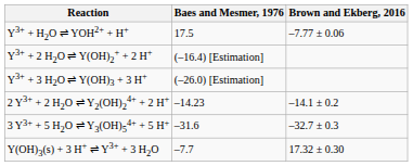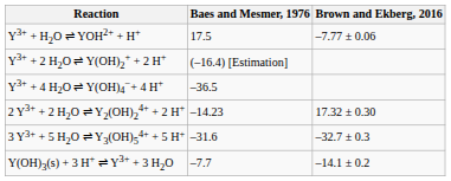 <table class="wikitable">
 <tr>
 <th>Reaction</th>
 <th>Baes and Mesmer, 1976</th>
 <th>Brown and Ekberg, 2016</th>
 </tr>
 <tr>
 <td>Y<sup>3+</sup> + H<sub>2</sub>O ⇌ YOH<sup>2+</sup> + H<sup>+</sup></td>
 <td>17.5</td>
 <td>–7.77 ± 0.06</td>
 </tr>
 <tr>
 <td>Y<sup>3+</sup> + 2 H<sub>2</sub>O ⇌ Y(OH)<sub>2</sub><sup>+</sup> + 2 H<sup>+</sup></td>
 <td>(–16.4) [Estimation]</td>
 <td></td>
 </tr>
 <tr>
-<td>Y<sup>3+</sup> + 3 H<sub>2</sub>O ⇌ Y(OH)<sub>3</sub> + 3 H<sup>+</sup></td>
-<td>(–26.0) [Estimation]</td>
+<td>Y<sup>3+</sup> + 4 H<sub>2</sub>O ⇌ Y(OH)<sub>4</sub><sup>−</sup>+ 4 H<sup>+</sup></td>
+<td>–36.5</td>
 <td></td>
 </tr>
 <tr>
 <td>2 Y<sup>3+</sup> + 2 H<sub>2</sub>O ⇌ Y<sub>2</sub>(OH)<sub>2</sub><sup>4+</sup> + 2 H<sup>+</sup></td>
 <td>–14.23</td>
-<td>–14.1 ± 0.2</td>
+<td>17.32 ± 0.30</td>
 </tr>
 <tr>
 <td>3 Y<sup>3+</sup> + 5 H<sub>2</sub>O ⇌ Y<sub>3</sub>(OH)<sub>5</sub><sup>4+</sup> + 5 H<sup>+</sup></td>
 <td>–31.6</td>
 <td>–32.7 ± 0.3</td>
 </tr>
 <tr>
 <td>Y(OH)<sub>3</sub>(s) + 3 H<sup>+</sup> ⇌ Y<sup>3+</sup> + 3 H<sub>2</sub>O</td>
 <td>–7.7</td>
-<td>17.32 ± 0.30</td>
+<td>–14.1 ± 0.2</td>
 </tr>
 </table>
